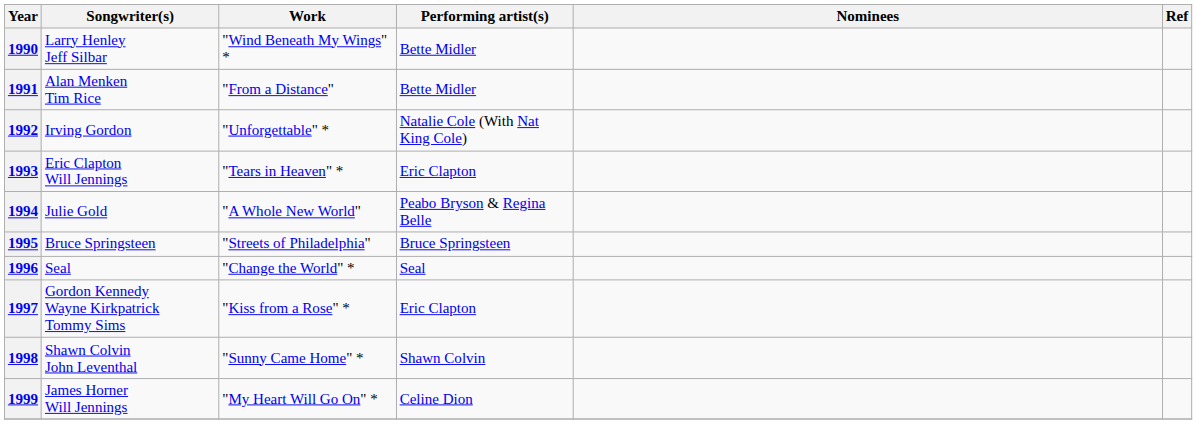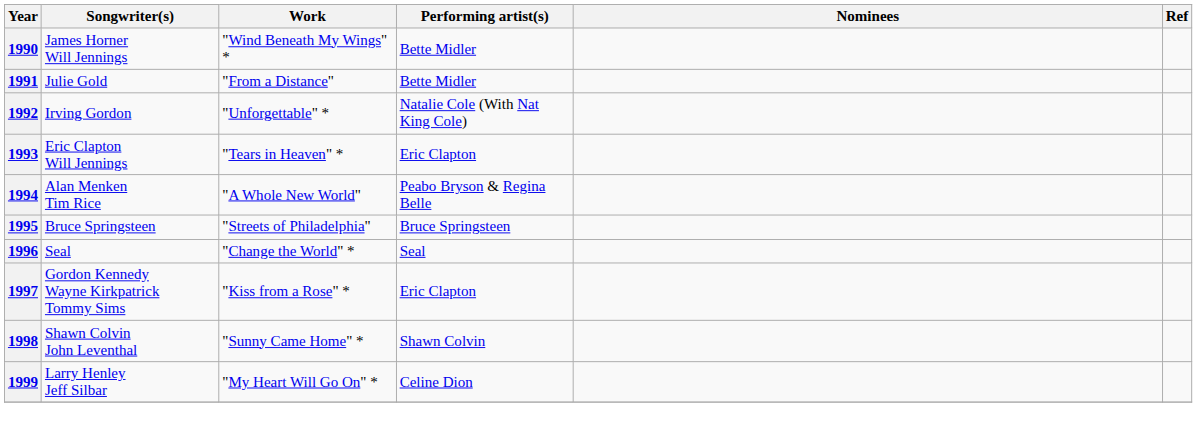 <table class="wikitable sortable" style="width:100%">
 <tr>
 <th scope="col" width="1%">Year</th>
 <th scope="col" width="15%">Songwriter(s)</th>
 <th scope="col" width="15%">Work</th>
 <th scope="col" width="15%">Performing artist(s)</th>
 <th scope="col" class="unsortable" width="50%">Nominees</th>
 <th scope="col" class="unsortable" width="1%">Ref</th>
 </tr>
 <tr>
 <th scope="row"><a href='#'>1990</a></th>
-<td><a href='#'>Larry Henley</a><br><a href='#'>Jeff Silbar</a></td>
+<td><a href='#'>James Horner</a><br><a href='#'>Will Jennings</a></td>
 <td>"<a href='#'>Wind Beneath My Wings</a>" *</td>
 <td><a href='#'>Bette Midler</a></td>
 <td></td>
 <td style="text-align:center;"></td>
 </tr>
 <tr>
 <th scope="row"><a href='#'>1991</a></th>
-<td><a href='#'>Alan Menken</a><br><a href='#'>Tim Rice</a></td>
+<td><a href='#'>Julie Gold</a></td>
 <td>"<a href='#'>From a Distance</a>"</td>
 <td><a href='#'>Bette Midler</a></td>
 <td></td>
 <td style="text-align:center;"></td>
 </tr>
 <tr>
 <th scope="row"><a href='#'>1992</a></th>
 <td><a href='#'>Irving Gordon</a></td>
 <td>"<a href='#'>Unforgettable</a>" *</td>
 <td><a href='#'>Natalie Cole</a> (With <a href='#'>Nat King Cole</a>)</td>
 <td></td>
 <td style="text-align:center;"></td>
 </tr>
 <tr>
 <th scope="row"><a href='#'>1993</a></th>
 <td><a href='#'>Eric Clapton</a><br><a href='#'>Will Jennings</a></td>
 <td>"<a href='#'>Tears in Heaven</a>" *</td>
 <td><a href='#'>Eric Clapton</a></td>
 <td></td>
 <td style="text-align:center;"></td>
 </tr>
 <tr>
 <th scope="row"><a href='#'>1994</a></th>
-<td><a href='#'>Julie Gold</a></td>
+<td><a href='#'>Alan Menken</a><br><a href='#'>Tim Rice</a></td>
 <td>"<a href='#'>A Whole New World</a>"</td>
 <td><a href='#'>Peabo Bryson</a> & <a href='#'>Regina Belle</a></td>
 <td></td>
 <td style="text-align:center;"></td>
 </tr>
 <tr>
 <th scope="row"><a href='#'>1995</a></th>
 <td><a href='#'>Bruce Springsteen</a></td>
 <td>"<a href='#'>Streets of Philadelphia</a>"</td>
 <td><a href='#'>Bruce Springsteen</a></td>
 <td></td>
 <td style="text-align:center;"></td>
 </tr>
 <tr>
 <th scope="row"><a href='#'>1996</a></th>
 <td><a href='#'>Seal</a></td>
 <td>"<a href='#'>Change the World</a>" *</td>
 <td><a href='#'>Seal</a></td>
 <td></td>
 <td style="text-align:center;"></td>
 </tr>
 <tr>
 <th scope="row"><a href='#'>1997</a></th>
 <td><a href='#'>Gordon Kennedy</a><br><a href='#'>Wayne Kirkpatrick</a><br><a href='#'>Tommy Sims</a></td>
 <td>"<a href='#'>Kiss from a Rose</a>" *</td>
 <td><a href='#'>Eric Clapton</a></td>
 <td></td>
 <td style="text-align:center;"></td>
 </tr>
 <tr>
 <th scope="row"><a href='#'>1998</a></th>
 <td><a href='#'>Shawn Colvin</a><br><a href='#'>John Leventhal</a></td>
 <td>"<a href='#'>Sunny Came Home</a>" *</td>
 <td><a href='#'>Shawn Colvin</a></td>
 <td></td>
 <td style="text-align:center;"></td>
 </tr>
 <tr>
 <th scope="row"><a href='#'>1999</a></th>
-<td><a href='#'>James Horner</a><br><a href='#'>Will Jennings</a></td>
+<td><a href='#'>Larry Henley</a><br><a href='#'>Jeff Silbar</a></td>
 <td>"<a href='#'>My Heart Will Go On</a>" *</td>
 <td><a href='#'>Celine Dion</a></td>
 <td></td>
 <td style="text-align:center;"></td>
 </tr>
 <tr>
 </tr>
 </table>
